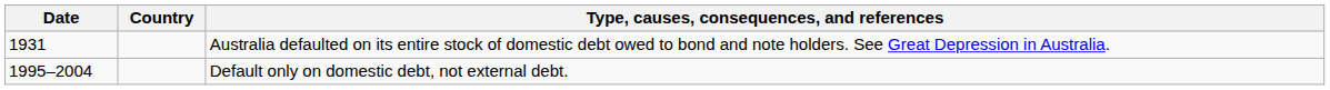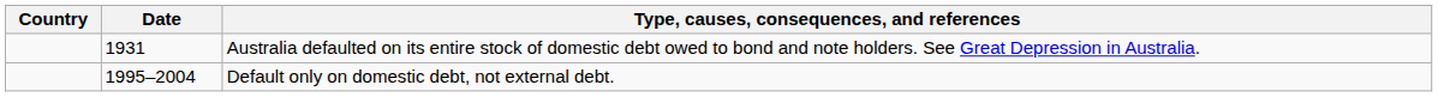 <table class="wikitable sortable" style="width: 100%">
 <tr>
+<th>Country</th>
 <th>Date</th>
-<th>Country</th>
 <th class="unsortable">Type, causes, consequences, and references</th>
 </tr>
 <tr>
+<td></td>
 <td>1931</td>
-<td></td>
 <td>Australia defaulted on its entire stock of domestic debt owed to bond and note holders. See <a href='#'>Great Depression in Australia</a>.</td>
 </tr>
 <tr>
+<td></td>
 <td>1995–2004</td>
-<td></td>
 <td>Default only on domestic debt, not external debt.</td>
 </tr>
 </table>
